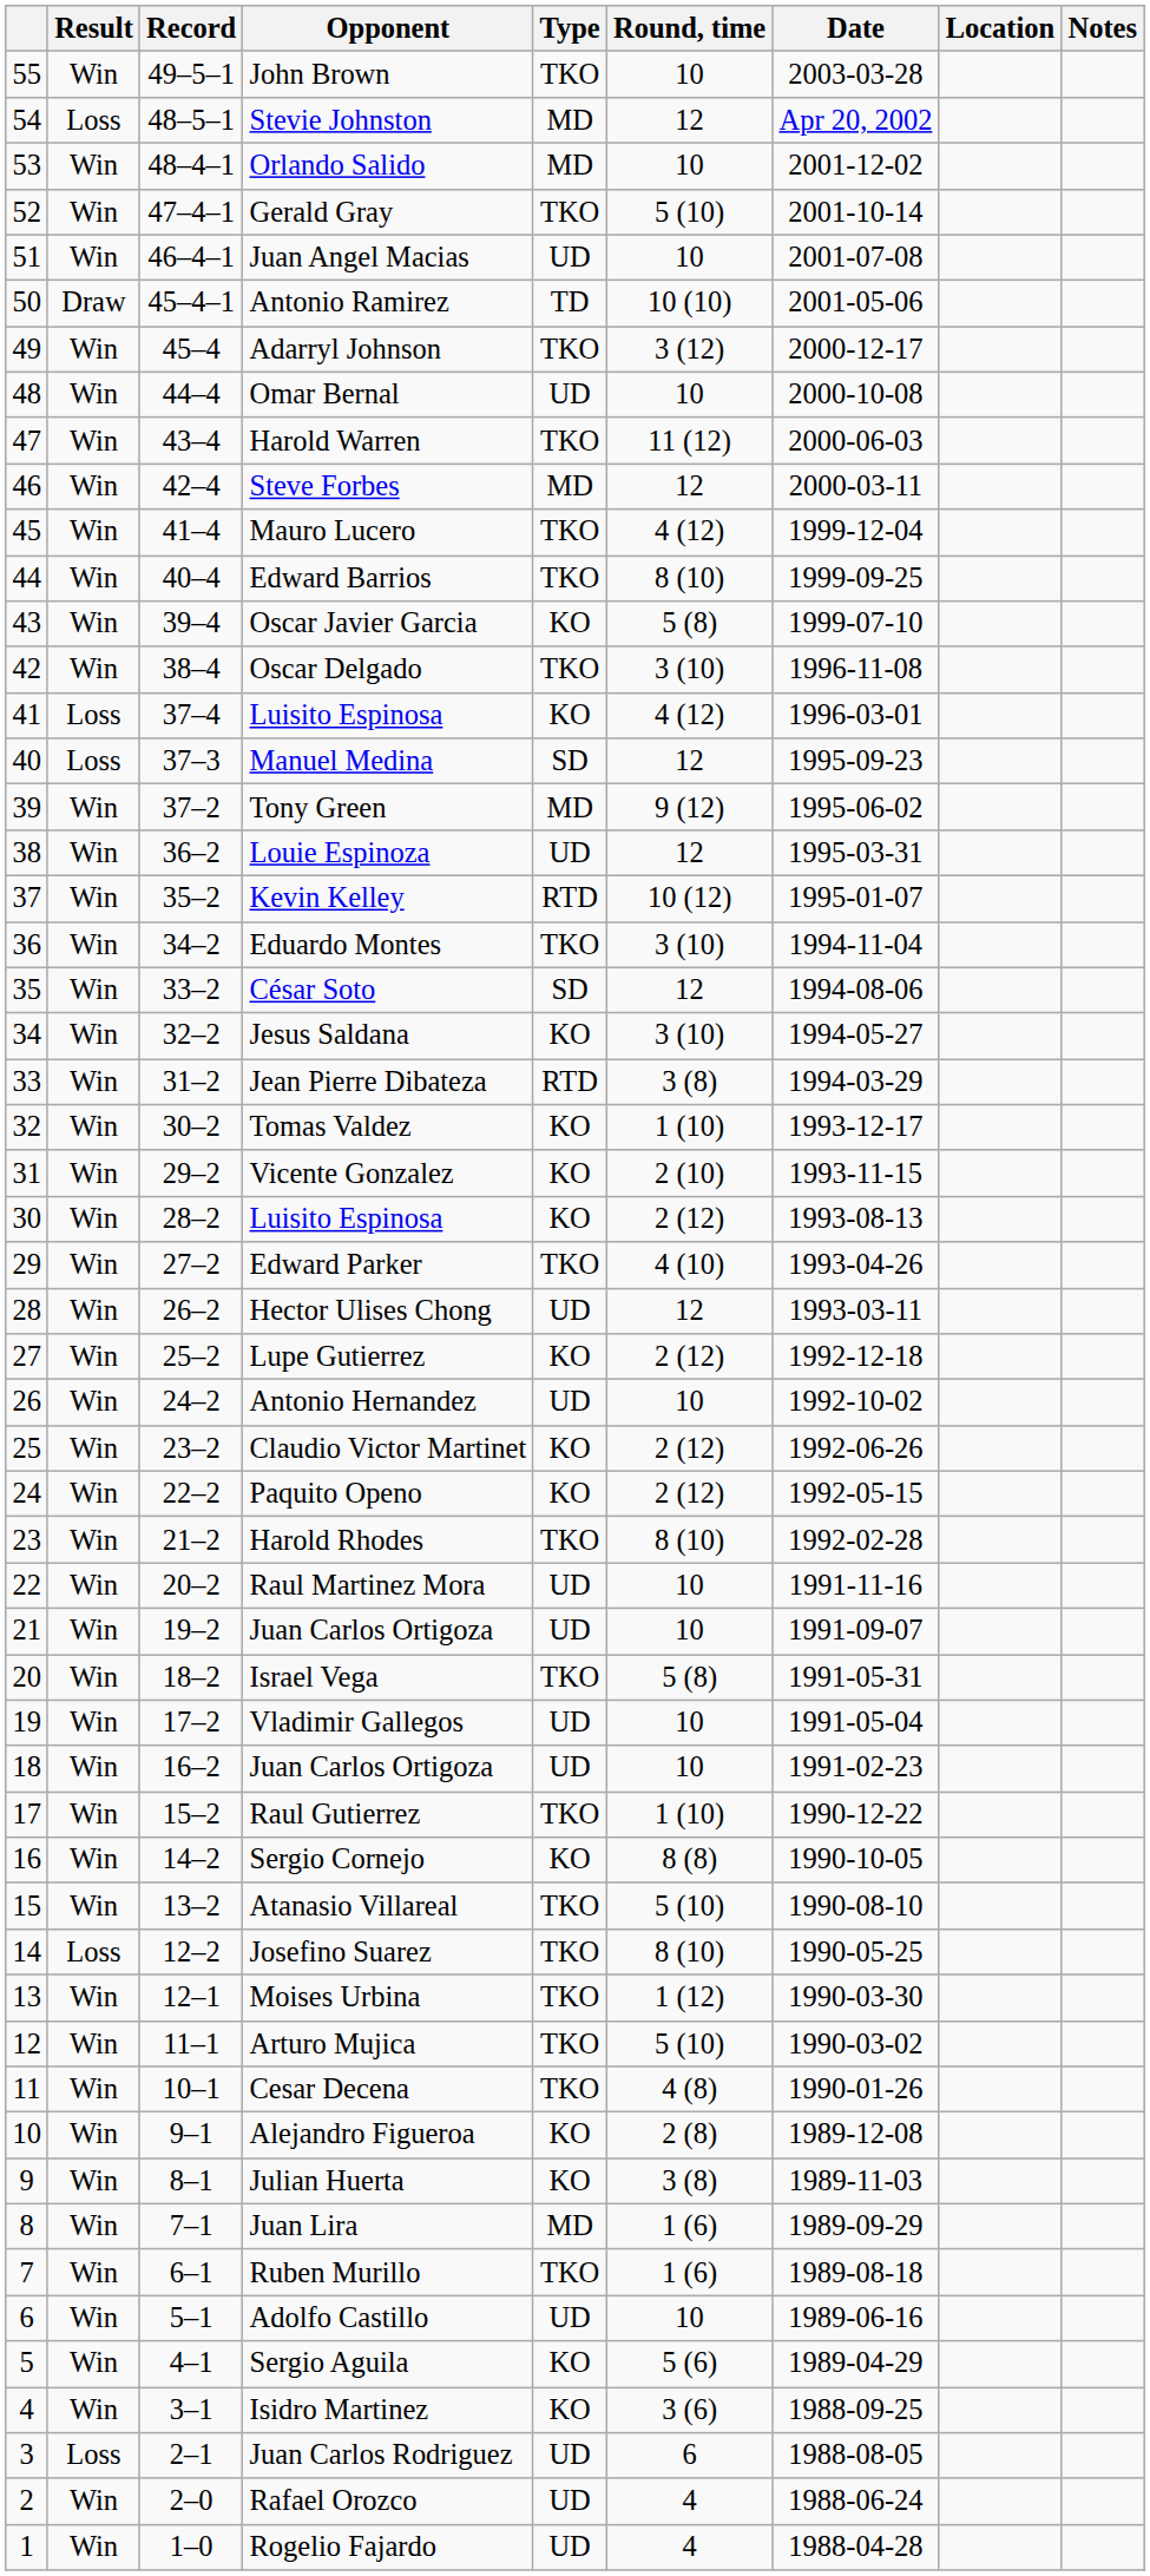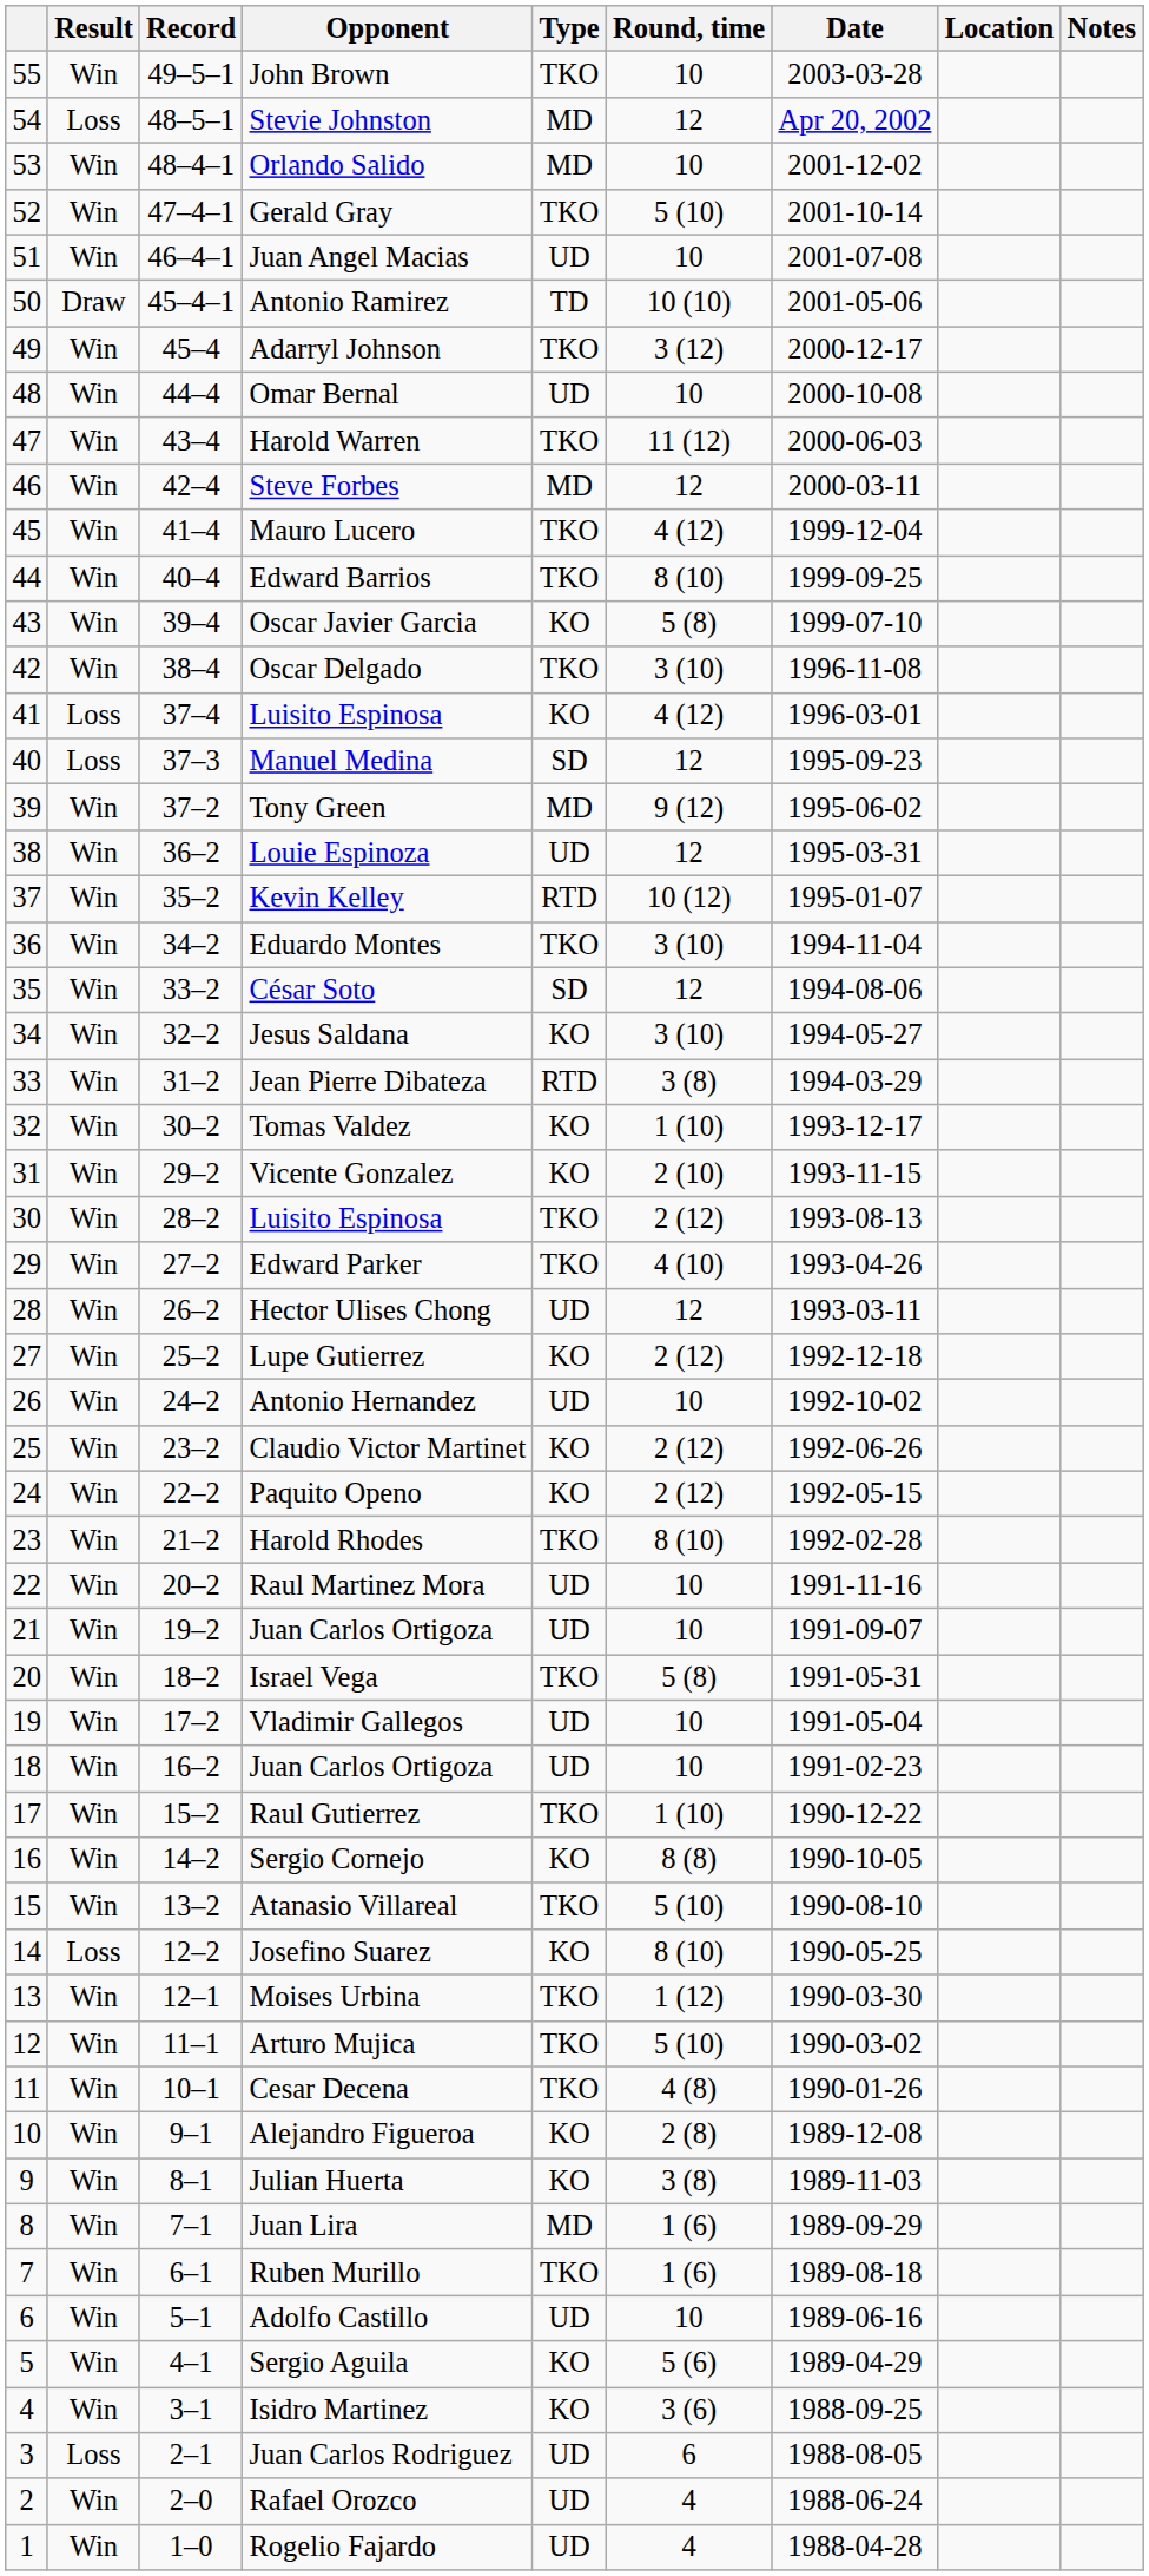 <table class=wikitable style=text-align:center>
 <tr>
 <th></th>
 <th>Result</th>
 <th>Record</th>
 <th>Opponent</th>
 <th>Type</th>
 <th>Round, time</th>
 <th>Date</th>
 <th>Location</th>
 <th>Notes</th>
 </tr>
 <tr>
 <td>55</td>
 <td>Win</td>
 <td>49–5–1</td>
 <td align=left>John Brown</td>
 <td>TKO</td>
 <td>10</td>
 <td>2003-03-28</td>
 <td align=left></td>
 <td align=left></td>
 </tr>
 <tr>
 <td>54</td>
 <td>Loss</td>
 <td>48–5–1</td>
 <td align=left><a href='#'>Stevie Johnston</a></td>
 <td>MD</td>
 <td>12</td>
 <td><a href='#'>Apr 20, 2002</a></td>
 <td align=left></td>
 <td align=left></td>
 </tr>
 <tr>
 <td>53</td>
 <td>Win</td>
 <td>48–4–1</td>
 <td align=left><a href='#'>Orlando Salido</a></td>
 <td>MD</td>
 <td>10</td>
 <td>2001-12-02</td>
 <td align=left></td>
 <td align=left></td>
 </tr>
 <tr>
 <td>52</td>
 <td>Win</td>
 <td>47–4–1</td>
 <td align=left>Gerald Gray</td>
 <td>TKO</td>
 <td>5 (10)</td>
 <td>2001-10-14</td>
 <td align=left></td>
 <td align=left></td>
 </tr>
 <tr>
 <td>51</td>
 <td>Win</td>
 <td>46–4–1</td>
 <td align=left>Juan Angel Macias</td>
 <td>UD</td>
 <td>10</td>
 <td>2001-07-08</td>
 <td align=left></td>
 <td align=left></td>
 </tr>
 <tr>
 <td>50</td>
 <td>Draw</td>
 <td>45–4–1</td>
 <td align=left>Antonio Ramirez</td>
 <td>TD</td>
 <td>10 (10)</td>
 <td>2001-05-06</td>
 <td align=left></td>
 <td align=left></td>
 </tr>
 <tr>
 <td>49</td>
 <td>Win</td>
 <td>45–4</td>
 <td align=left>Adarryl Johnson</td>
 <td>TKO</td>
 <td>3 (12)</td>
 <td>2000-12-17</td>
 <td align=left></td>
 <td align=left></td>
 </tr>
 <tr>
 <td>48</td>
 <td>Win</td>
 <td>44–4</td>
 <td align=left>Omar Bernal</td>
 <td>UD</td>
 <td>10</td>
 <td>2000-10-08</td>
 <td align=left></td>
 <td align=left></td>
 </tr>
 <tr>
 <td>47</td>
 <td>Win</td>
 <td>43–4</td>
 <td align=left>Harold Warren</td>
 <td>TKO</td>
 <td>11 (12)</td>
 <td>2000-06-03</td>
 <td align=left></td>
 <td align=left></td>
 </tr>
 <tr>
 <td>46</td>
 <td>Win</td>
 <td>42–4</td>
 <td align=left><a href='#'>Steve Forbes</a></td>
 <td>MD</td>
 <td>12</td>
 <td>2000-03-11</td>
 <td align=left></td>
 <td align=left></td>
 </tr>
 <tr>
 <td>45</td>
 <td>Win</td>
 <td>41–4</td>
 <td align=left>Mauro Lucero</td>
 <td>TKO</td>
 <td>4 (12)</td>
 <td>1999-12-04</td>
 <td align=left></td>
 <td align=left></td>
 </tr>
 <tr>
 <td>44</td>
 <td>Win</td>
 <td>40–4</td>
 <td align=left>Edward Barrios</td>
 <td>TKO</td>
 <td>8 (10)</td>
 <td>1999-09-25</td>
 <td align=left></td>
 <td align=left></td>
 </tr>
 <tr>
 <td>43</td>
 <td>Win</td>
 <td>39–4</td>
 <td align=left>Oscar Javier Garcia</td>
 <td>KO</td>
 <td>5 (8)</td>
 <td>1999-07-10</td>
 <td align=left></td>
 <td align=left></td>
 </tr>
 <tr>
 <td>42</td>
 <td>Win</td>
 <td>38–4</td>
 <td align=left>Oscar Delgado</td>
 <td>TKO</td>
 <td>3 (10)</td>
 <td>1996-11-08</td>
 <td align=left></td>
 <td align=left></td>
 </tr>
 <tr>
 <td>41</td>
 <td>Loss</td>
 <td>37–4</td>
 <td align=left><a href='#'>Luisito Espinosa</a></td>
 <td>KO</td>
 <td>4 (12)</td>
 <td>1996-03-01</td>
 <td align=left></td>
 <td align=left></td>
 </tr>
 <tr>
 <td>40</td>
 <td>Loss</td>
 <td>37–3</td>
 <td align=left><a href='#'>Manuel Medina</a></td>
 <td>SD</td>
 <td>12</td>
 <td>1995-09-23</td>
 <td align=left></td>
 <td align=left></td>
 </tr>
 <tr>
 <td>39</td>
 <td>Win</td>
 <td>37–2</td>
 <td align=left>Tony Green</td>
 <td>MD</td>
 <td>9 (12)</td>
 <td>1995-06-02</td>
 <td align=left></td>
 <td align=left></td>
 </tr>
 <tr>
 <td>38</td>
 <td>Win</td>
 <td>36–2</td>
 <td align=left><a href='#'>Louie Espinoza</a></td>
 <td>UD</td>
 <td>12</td>
 <td>1995-03-31</td>
 <td align=left></td>
 <td align=left></td>
 </tr>
 <tr>
 <td>37</td>
 <td>Win</td>
 <td>35–2</td>
 <td align=left><a href='#'>Kevin Kelley</a></td>
 <td>RTD</td>
 <td>10 (12)</td>
 <td>1995-01-07</td>
 <td align=left></td>
 <td align=left></td>
 </tr>
 <tr>
 <td>36</td>
 <td>Win</td>
 <td>34–2</td>
 <td align=left>Eduardo Montes</td>
 <td>TKO</td>
 <td>3 (10)</td>
 <td>1994-11-04</td>
 <td align=left></td>
 <td align=left></td>
 </tr>
 <tr>
 <td>35</td>
 <td>Win</td>
 <td>33–2</td>
 <td align=left><a href='#'>César Soto</a></td>
 <td>SD</td>
 <td>12</td>
 <td>1994-08-06</td>
 <td align=left></td>
 <td align=left></td>
 </tr>
 <tr align=center>
 <td>34</td>
 <td>Win</td>
 <td>32–2</td>
 <td align=left>Jesus Saldana</td>
 <td>KO</td>
 <td>3 (10)</td>
 <td>1994-05-27</td>
 <td align=left></td>
 <td align=left></td>
 </tr>
 <tr>
 <td>33</td>
 <td>Win</td>
 <td>31–2</td>
 <td align=left>Jean Pierre Dibateza</td>
 <td>RTD</td>
 <td>3 (8)</td>
 <td>1994-03-29</td>
 <td align=left></td>
 <td align=left></td>
 </tr>
 <tr>
 <td>32</td>
 <td>Win</td>
 <td>30–2</td>
 <td align=left>Tomas Valdez</td>
 <td>KO</td>
 <td>1 (10)</td>
 <td>1993-12-17</td>
 <td align=left></td>
 <td align=left></td>
 </tr>
 <tr>
 <td>31</td>
 <td>Win</td>
 <td>29–2</td>
 <td align=left>Vicente Gonzalez</td>
 <td>KO</td>
 <td>2 (10)</td>
 <td>1993-11-15</td>
 <td align=left></td>
 <td align=left></td>
 </tr>
 <tr>
 <td>30</td>
 <td>Win</td>
 <td>28–2</td>
 <td align=left><a href='#'>Luisito Espinosa</a></td>
-<td>KO</td>
+<td>TKO</td>
 <td>2 (12)</td>
 <td>1993-08-13</td>
 <td align=left></td>
 <td align=left></td>
 </tr>
 <tr>
 <td>29</td>
 <td>Win</td>
 <td>27–2</td>
 <td align=left>Edward Parker</td>
 <td>TKO</td>
 <td>4 (10)</td>
 <td>1993-04-26</td>
 <td align=left></td>
 <td align=left></td>
 </tr>
 <tr>
 <td>28</td>
 <td>Win</td>
 <td>26–2</td>
 <td align=left>Hector Ulises Chong</td>
 <td>UD</td>
 <td>12</td>
 <td>1993-03-11</td>
 <td align=left></td>
 <td align=left></td>
 </tr>
 <tr>
 <td>27</td>
 <td>Win</td>
 <td>25–2</td>
 <td align=left>Lupe Gutierrez</td>
 <td>KO</td>
 <td>2 (12)</td>
 <td>1992-12-18</td>
 <td align=left></td>
 <td align=left></td>
 </tr>
 <tr>
 <td>26</td>
 <td>Win</td>
 <td>24–2</td>
 <td align=left>Antonio Hernandez</td>
 <td>UD</td>
 <td>10</td>
 <td>1992-10-02</td>
 <td align=left></td>
 <td align=left></td>
 </tr>
 <tr>
 <td>25</td>
 <td>Win</td>
 <td>23–2</td>
 <td align=left>Claudio Victor Martinet</td>
 <td>KO</td>
 <td>2 (12)</td>
 <td>1992-06-26</td>
 <td align=left></td>
 <td align=left></td>
 </tr>
 <tr>
 <td>24</td>
 <td>Win</td>
 <td>22–2</td>
 <td align=left>Paquito Openo</td>
 <td>KO</td>
 <td>2 (12)</td>
 <td>1992-05-15</td>
 <td align=left></td>
 <td align=left></td>
 </tr>
 <tr>
 <td>23</td>
 <td>Win</td>
 <td>21–2</td>
 <td align=left>Harold Rhodes</td>
 <td>TKO</td>
 <td>8 (10)</td>
 <td>1992-02-28</td>
 <td align=left></td>
 <td align=left></td>
 </tr>
 <tr>
 <td>22</td>
 <td>Win</td>
 <td>20–2</td>
 <td align=left>Raul Martinez Mora</td>
 <td>UD</td>
 <td>10</td>
 <td>1991-11-16</td>
 <td align=left></td>
 <td align=left></td>
 </tr>
 <tr>
 <td>21</td>
 <td>Win</td>
 <td>19–2</td>
 <td align=left>Juan Carlos Ortigoza</td>
 <td>UD</td>
 <td>10</td>
 <td>1991-09-07</td>
 <td align=left></td>
 <td align=left></td>
 </tr>
 <tr>
 <td>20</td>
 <td>Win</td>
 <td>18–2</td>
 <td align=left>Israel Vega</td>
 <td>TKO</td>
 <td>5 (8)</td>
 <td>1991-05-31</td>
 <td align=left></td>
 <td align=left></td>
 </tr>
 <tr>
 <td>19</td>
 <td>Win</td>
 <td>17–2</td>
 <td align=left>Vladimir Gallegos</td>
 <td>UD</td>
 <td>10</td>
 <td>1991-05-04</td>
 <td align=left></td>
 <td align=left></td>
 </tr>
 <tr>
 <td>18</td>
 <td>Win</td>
 <td>16–2</td>
 <td align=left>Juan Carlos Ortigoza</td>
 <td>UD</td>
 <td>10</td>
 <td>1991-02-23</td>
 <td align=left></td>
 <td align=left></td>
 </tr>
 <tr>
 <td>17</td>
 <td>Win</td>
 <td>15–2</td>
 <td align=left>Raul Gutierrez</td>
 <td>TKO</td>
 <td>1 (10)</td>
 <td>1990-12-22</td>
 <td align=left></td>
 <td align=left></td>
 </tr>
 <tr>
 <td>16</td>
 <td>Win</td>
 <td>14–2</td>
 <td align=left>Sergio Cornejo</td>
 <td>KO</td>
 <td>8 (8)</td>
 <td>1990-10-05</td>
 <td align=left></td>
 <td align=left></td>
 </tr>
 <tr>
 <td>15</td>
 <td>Win</td>
 <td>13–2</td>
 <td align=left>Atanasio Villareal</td>
 <td>TKO</td>
 <td>5 (10)</td>
 <td>1990-08-10</td>
 <td align=left></td>
 <td align=left></td>
 </tr>
 <tr>
 <td>14</td>
 <td>Loss</td>
 <td>12–2</td>
 <td align=left>Josefino Suarez</td>
-<td>TKO</td>
+<td>KO</td>
 <td>8 (10)</td>
 <td>1990-05-25</td>
 <td align=left></td>
 <td align=left></td>
 </tr>
 <tr>
 <td>13</td>
 <td>Win</td>
 <td>12–1</td>
 <td align=left>Moises Urbina</td>
 <td>TKO</td>
 <td>1 (12)</td>
 <td>1990-03-30</td>
 <td align=left></td>
 <td align=left></td>
 </tr>
 <tr>
 <td>12</td>
 <td>Win</td>
 <td>11–1</td>
 <td align=left>Arturo Mujica</td>
 <td>TKO</td>
 <td>5 (10)</td>
 <td>1990-03-02</td>
 <td align=left></td>
 <td align=left></td>
 </tr>
 <tr>
 <td>11</td>
 <td>Win</td>
 <td>10–1</td>
 <td align=left>Cesar Decena</td>
 <td>TKO</td>
 <td>4 (8)</td>
 <td>1990-01-26</td>
 <td align=left></td>
 <td align=left></td>
 </tr>
 <tr>
 <td>10</td>
 <td>Win</td>
 <td>9–1</td>
 <td align=left>Alejandro Figueroa</td>
 <td>KO</td>
 <td>2 (8)</td>
 <td>1989-12-08</td>
 <td align=left></td>
 <td align=left></td>
 </tr>
 <tr>
 <td>9</td>
 <td>Win</td>
 <td>8–1</td>
 <td align=left>Julian Huerta</td>
 <td>KO</td>
 <td>3 (8)</td>
 <td>1989-11-03</td>
 <td align=left></td>
 <td align=left></td>
 </tr>
 <tr>
 <td>8</td>
 <td>Win</td>
 <td>7–1</td>
 <td align=left>Juan Lira</td>
 <td>MD</td>
 <td>1 (6)</td>
 <td>1989-09-29</td>
 <td align=left></td>
 <td align=left></td>
 </tr>
 <tr>
 <td>7</td>
 <td>Win</td>
 <td>6–1</td>
 <td align=left>Ruben Murillo</td>
 <td>TKO</td>
 <td>1 (6)</td>
 <td>1989-08-18</td>
 <td align=left></td>
 <td align=left></td>
 </tr>
 <tr>
 <td>6</td>
 <td>Win</td>
 <td>5–1</td>
 <td align=left>Adolfo Castillo</td>
 <td>UD</td>
 <td>10</td>
 <td>1989-06-16</td>
 <td align=left></td>
 <td align=left></td>
 </tr>
 <tr>
 <td>5</td>
 <td>Win</td>
 <td>4–1</td>
 <td align=left>Sergio Aguila</td>
 <td>KO</td>
 <td>5 (6)</td>
 <td>1989-04-29</td>
 <td align=left></td>
 <td align=left></td>
 </tr>
 <tr>
 <td>4</td>
 <td>Win</td>
 <td>3–1</td>
 <td align=left>Isidro Martinez</td>
 <td>KO</td>
 <td>3 (6)</td>
 <td>1988-09-25</td>
 <td align=left></td>
 <td align=left></td>
 </tr>
 <tr>
 <td>3</td>
 <td>Loss</td>
 <td>2–1</td>
 <td align=left>Juan Carlos Rodriguez</td>
 <td>UD</td>
 <td>6</td>
 <td>1988-08-05</td>
 <td align=left></td>
 <td align=left></td>
 </tr>
 <tr>
 <td>2</td>
 <td>Win</td>
 <td>2–0</td>
 <td align=left>Rafael Orozco</td>
 <td>UD</td>
 <td>4</td>
 <td>1988-06-24</td>
 <td align=left></td>
 <td align=left></td>
 </tr>
 <tr>
 <td>1</td>
 <td>Win</td>
 <td>1–0</td>
 <td align=left>Rogelio Fajardo</td>
 <td>UD</td>
 <td>4</td>
 <td>1988-04-28</td>
 <td align=left></td>
 <td align=left></td>
 </tr>
 </table>
